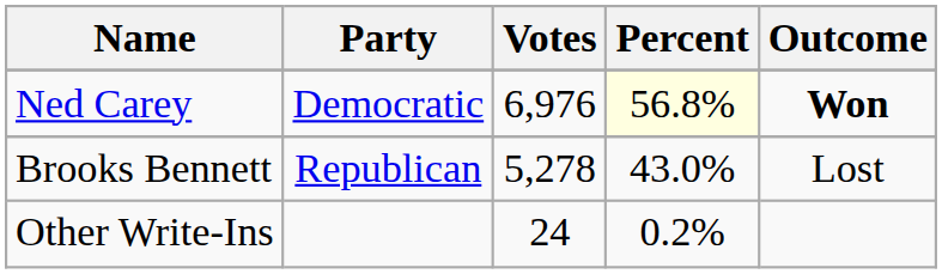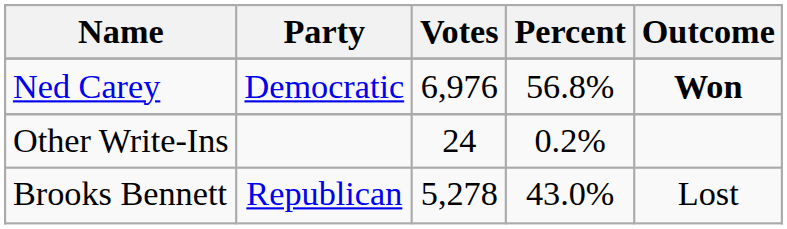 <table class=wikitable style="text-align:center">
 <tr>
 <th>Name</th>
 <th>Party</th>
 <th>Votes</th>
 <th>Percent</th>
 <th>Outcome</th>
 </tr>
 <tr>
 </tr>
 <tr>
 <td align=left><a href='#'>Ned Carey</a></td>
 <td><a href='#'>Democratic</a></td>
 <td>6,976</td>
-<td style="background: lightyellow;">56.8%</td>
+<td>56.8%</td>
 <td><strong>Won</strong></td>
 </tr>
 <tr>
+</tr>
+<tr>
+<td align=left>Other Write-Ins</td>
+<td></td>
+<td>24</td>
+<td>0.2%</td>
+<td></td>
 </tr>
 <tr>
 <td align=left>Brooks Bennett</td>
 <td><a href='#'>Republican</a></td>
 <td>5,278</td>
 <td>43.0%</td>
 <td>Lost</td>
 </tr>
-<tr>
-<td align=left>Other Write-Ins</td>
-<td></td>
-<td>24</td>
-<td>0.2%</td>
-<td></td>
-</tr>
 </table>
